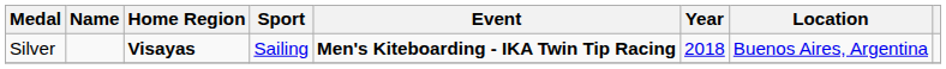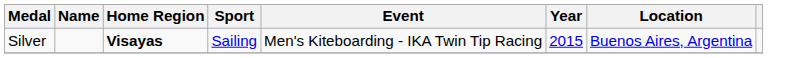 <table class=wikitable>
 <tr>
 <th>Medal</th>
 <th>Name</th>
 <th>Home Region</th>
 <th>Sport</th>
 <th>Event</th>
 <th>Year</th>
 <th>Location</th>
 <th></th>
 </tr>
 <tr yes>
 <td> Silver</td>
 <td></td>
 <td><strong>Visayas</strong></td>
 <td> <a href='#'>Sailing</a></td>
-<td><strong>Men's Kiteboarding - IKA Twin Tip Racing</strong></td>
-<td><a href='#'>2018</a></td>
+<td>Men's Kiteboarding - IKA Twin Tip Racing</td>
+<td><a href='#'>2015</a></td>
 <td> <a href='#'>Buenos Aires, Argentina</a></td>
 <td></td>
 </tr>
 <tr>
 </tr>
 </table>
